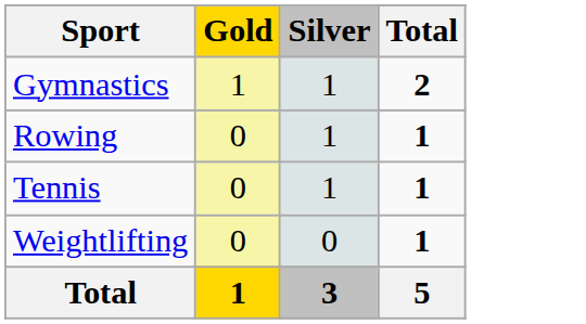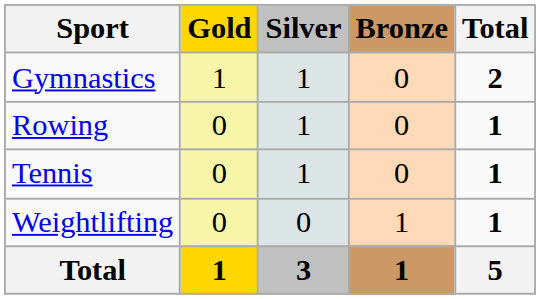 <table class="wikitable sortable collapsible"style="font-size:100%; text-align:center;">
 <tr>
 <th>Sport</th>
 <th style="background-color:gold;">Gold</th>
 <th style="background-color:silver;">Silver</th>
+<th style="background-color:#c96;">Bronze</th>
 <th>Total</th>
 </tr>
 <tr>
 <td align=left><a href='#'>Gymnastics</a></td>
 <td style="background:#F7F6A8;">1</td>
 <td style="background:#DCE5E5;">1</td>
+<td style="background:#FFDAB9;">0</td>
 <td><strong>2</strong></td>
 </tr>
 <tr>
 <td align=left><a href='#'>Rowing</a></td>
 <td style="background:#F7F6A8;">0</td>
 <td style="background:#DCE5E5;">1</td>
+<td style="background:#FFDAB9;">0</td>
 <td><strong>1</strong></td>
 </tr>
 <tr>
 <td align=left><a href='#'>Tennis</a></td>
 <td style="background:#F7F6A8;">0</td>
 <td style="background:#DCE5E5;">1</td>
+<td style="background:#FFDAB9;">0</td>
 <td><strong>1</strong></td>
 </tr>
 <tr>
 <td align=left><a href='#'>Weightlifting</a></td>
 <td style="background:#F7F6A8;">0</td>
 <td style="background:#DCE5E5;">0</td>
+<td style="background:#FFDAB9;">1</td>
 <td><strong>1</strong></td>
 </tr>
 <tr>
 <th><strong>Total</strong></th>
 <th style="background:gold;"><strong>1</strong></th>
 <th style="background:silver;"><strong>3</strong></th>
+<th style="background:#c96;"><strong>1</strong></th>
 <th><strong>5</strong></th>
 </tr>
 </table>
